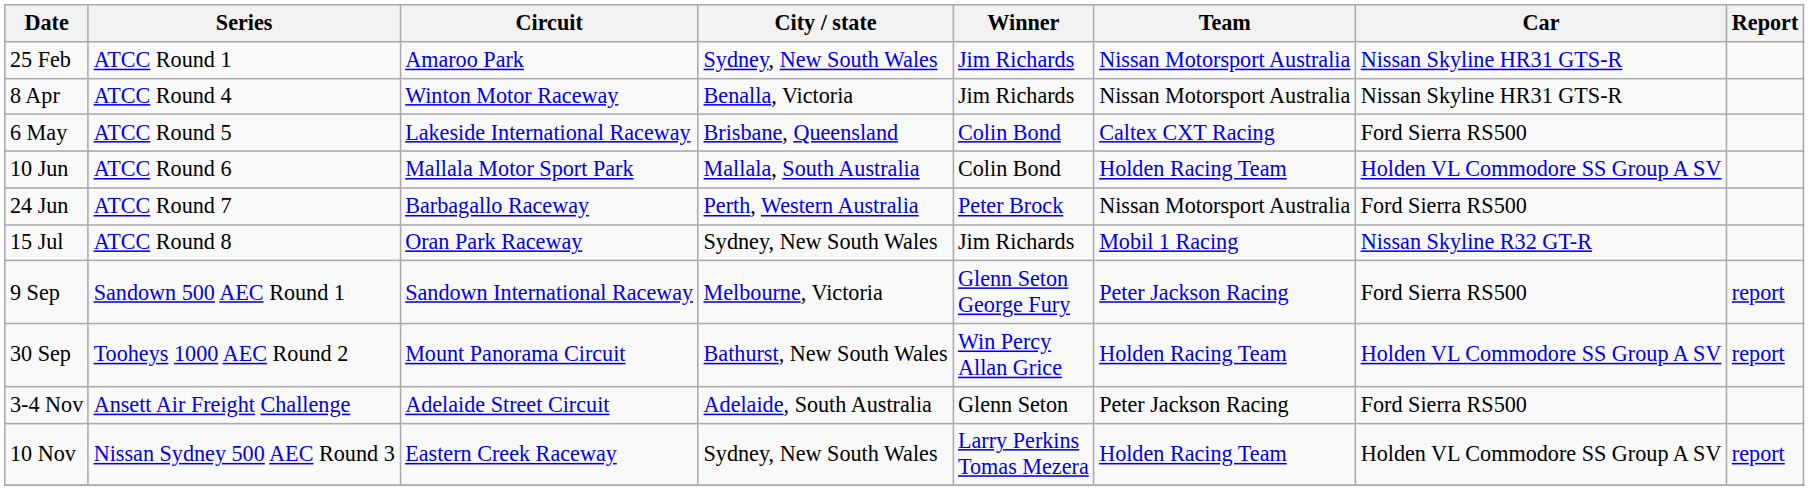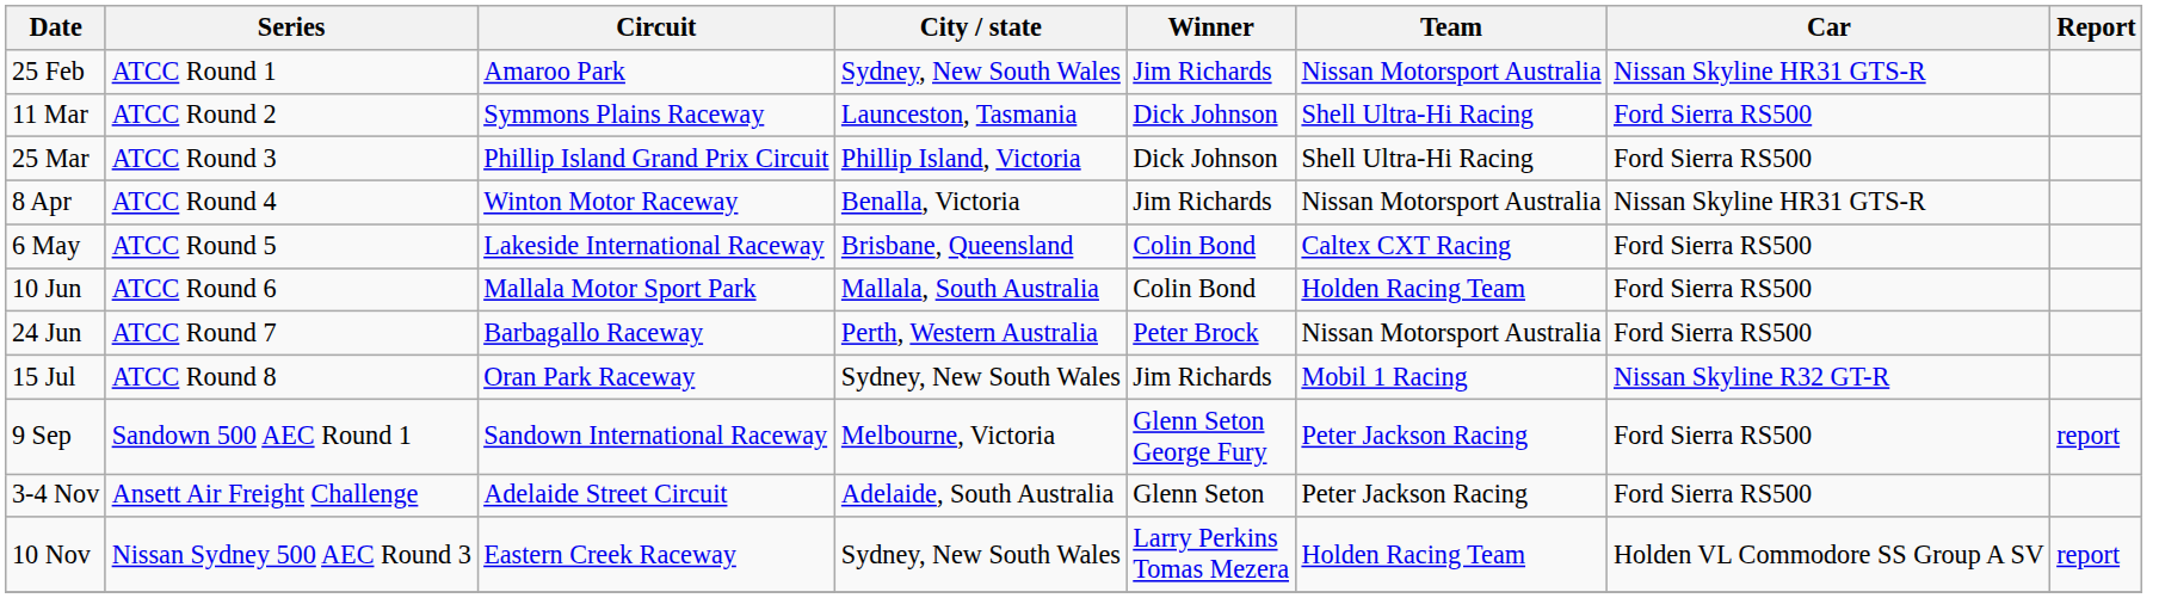 <table class="wikitable" style="font-size: 90%">
 <tr>
 <th>Date</th>
 <th>Series</th>
 <th>Circuit</th>
 <th>City / state</th>
 <th>Winner</th>
 <th>Team</th>
 <th>Car</th>
 <th>Report</th>
 </tr>
 <tr>
 <td>25 Feb</td>
 <td><a href='#'>ATCC</a> Round 1</td>
 <td><a href='#'>Amaroo Park</a></td>
 <td><a href='#'>Sydney</a>, <a href='#'>New South Wales</a></td>
 <td><a href='#'>Jim Richards</a></td>
 <td><a href='#'>Nissan Motorsport Australia</a></td>
 <td><a href='#'>Nissan Skyline HR31 GTS-R</a></td>
+<td></td>
+</tr>
+<tr>
+<td>11 Mar</td>
+<td><a href='#'>ATCC</a> Round 2</td>
+<td><a href='#'>Symmons Plains Raceway</a></td>
+<td><a href='#'>Launceston</a>, <a href='#'>Tasmania</a></td>
+<td><a href='#'>Dick Johnson</a></td>
+<td><a href='#'>Shell Ultra-Hi Racing</a></td>
+<td><a href='#'>Ford Sierra RS500</a></td>
+<td></td>
+</tr>
+<tr>
+<td>25 Mar</td>
+<td><a href='#'>ATCC</a> Round 3</td>
+<td><a href='#'>Phillip Island Grand Prix Circuit</a></td>
+<td><a href='#'>Phillip Island</a>, <a href='#'>Victoria</a></td>
+<td>Dick Johnson</td>
+<td>Shell Ultra-Hi Racing</td>
+<td>Ford Sierra RS500</td>
 <td></td>
 </tr>
 <tr>
 <td>8 Apr</td>
 <td><a href='#'>ATCC</a> Round 4</td>
 <td><a href='#'>Winton Motor Raceway</a></td>
 <td><a href='#'>Benalla</a>, Victoria</td>
 <td>Jim Richards</td>
 <td>Nissan Motorsport Australia</td>
 <td>Nissan Skyline HR31 GTS-R</td>
 <td></td>
 </tr>
 <tr>
 <td>6 May</td>
 <td><a href='#'>ATCC</a> Round 5</td>
 <td><a href='#'>Lakeside International Raceway</a></td>
 <td><a href='#'>Brisbane</a>, <a href='#'>Queensland</a></td>
 <td><a href='#'>Colin Bond</a></td>
 <td><a href='#'>Caltex CXT Racing</a></td>
 <td>Ford Sierra RS500</td>
 <td></td>
 </tr>
 <tr>
 <td>10 Jun</td>
 <td><a href='#'>ATCC</a> Round 6</td>
 <td><a href='#'>Mallala Motor Sport Park</a></td>
 <td><a href='#'>Mallala</a>, <a href='#'>South Australia</a></td>
 <td>Colin Bond</td>
 <td><a href='#'>Holden Racing Team</a></td>
-<td><a href='#'>Holden VL Commodore SS Group A SV</a></td>
+<td>Ford Sierra RS500</td>
 <td></td>
 </tr>
 <tr>
 <td>24 Jun</td>
 <td><a href='#'>ATCC</a> Round 7</td>
 <td><a href='#'>Barbagallo Raceway</a></td>
 <td><a href='#'>Perth</a>, <a href='#'>Western Australia</a></td>
 <td><a href='#'>Peter Brock</a></td>
 <td>Nissan Motorsport Australia</td>
 <td>Ford Sierra RS500</td>
 <td></td>
 </tr>
 <tr>
 <td>15 Jul</td>
 <td><a href='#'>ATCC</a> Round 8</td>
 <td><a href='#'>Oran Park Raceway</a></td>
 <td>Sydney, New South Wales</td>
 <td>Jim Richards</td>
 <td><a href='#'>Mobil 1 Racing</a></td>
 <td><a href='#'>Nissan Skyline R32 GT-R</a></td>
 <td></td>
 </tr>
 <tr>
 <td>9 Sep</td>
 <td><a href='#'>Sandown 500</a> <a href='#'>AEC</a> Round 1</td>
 <td><a href='#'>Sandown International Raceway</a></td>
 <td><a href='#'>Melbourne</a>, Victoria</td>
 <td><a href='#'>Glenn Seton</a><br><a href='#'>George Fury</a></td>
 <td><a href='#'>Peter Jackson Racing</a></td>
 <td>Ford Sierra RS500</td>
 <td><a href='#'>report</a></td>
 </tr>
 <tr>
-<td>30 Sep</td>
-<td><a href='#'>Tooheys</a> <a href='#'>1000</a> <a href='#'>AEC</a> Round 2</td>
-<td><a href='#'>Mount Panorama Circuit</a></td>
-<td><a href='#'>Bathurst</a>, New South Wales</td>
-<td><a href='#'>Win Percy</a><br><a href='#'>Allan Grice</a></td>
-<td><a href='#'>Holden Racing Team</a></td>
-<td><a href='#'>Holden VL Commodore SS Group A SV</a></td>
-<td><a href='#'>report</a></td>
-</tr>
-<tr>
 <td>3-4 Nov</td>
 <td><a href='#'>Ansett Air Freight</a> <a href='#'>Challenge</a></td>
 <td><a href='#'>Adelaide Street Circuit</a></td>
 <td><a href='#'>Adelaide</a>, South Australia</td>
 <td>Glenn Seton</td>
 <td>Peter Jackson Racing</td>
 <td>Ford Sierra RS500</td>
 <td></td>
 </tr>
 <tr>
 <td>10 Nov</td>
 <td><a href='#'>Nissan Sydney 500</a> <a href='#'>AEC</a> Round 3</td>
 <td><a href='#'>Eastern Creek Raceway</a></td>
 <td>Sydney, New South Wales</td>
 <td><a href='#'>Larry Perkins</a><br><a href='#'>Tomas Mezera</a></td>
 <td><a href='#'>Holden Racing Team</a></td>
 <td>Holden VL Commodore SS Group A SV</td>
 <td><a href='#'>report</a></td>
 </tr>
 <tr>
 </tr>
 </table>
